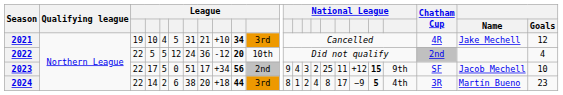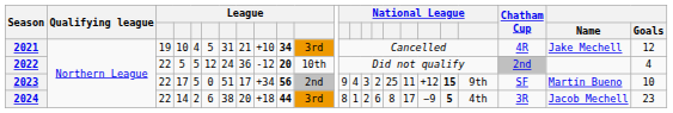 <table class="wikitable" style="font-size:90%; text-align:center;">
 <tr>
 <th rowspan=2>Season</th>
 <th rowspan=2>Qualifying league</th>
 <th colspan=9>League</th>
 <th style="background:white" rowspan=8></th>
 <th colspan=9><a href='#'>National League</a></th>
 <th rowspan=2 width=40px><a href='#'>Chatham<br>Cup</a></th>
 <th colspan=2></th>
 </tr>
 <tr>
 <th></th>
 <th></th>
 <th></th>
 <th></th>
 <th></th>
 <th></th>
 <th></th>
 <th></th>
 <th width=40px></th>
 <th></th>
 <th></th>
 <th></th>
 <th></th>
 <th></th>
 <th></th>
 <th></th>
 <th></th>
 <th width=40px></th>
 <th>Name</th>
 <th>Goals</th>
 </tr>
 <tr>
 <th><a href='#'>2021</a></th>
 <td rowspan=10><a href='#'>Northern League</a></td>
 <td>19</td>
 <td>10</td>
 <td>4</td>
 <td>5</td>
 <td>31</td>
 <td>21</td>
 <td>+10</td>
 <td><strong>34</strong></td>
 <td style="background:#e90">3rd</td>
 <td colspan=9><em>Cancelled</em></td>
 <td><a href='#'>4R</a></td>
 <td style="text-align:left"> <a href='#'>Jake Mechell</a></td>
 <td>12</td>
 </tr>
 <tr>
 <th><a href='#'>2022</a></th>
 <td>22</td>
 <td>5</td>
 <td>5</td>
 <td>12</td>
 <td>24</td>
 <td>36</td>
 <td>-12</td>
 <td><strong>20</strong></td>
 <td>10th</td>
 <td colspan=9><em>Did not qualify</em></td>
 <td style="background:silver;"><a href='#'>2nd</a></td>
 <td style=text-align:left></td>
 <td>4</td>
 </tr>
 <tr>
 <th><a href='#'>2023</a></th>
 <td>22</td>
 <td>17</td>
 <td>5</td>
 <td>0</td>
 <td>51</td>
 <td>17</td>
 <td>+34</td>
 <td><strong>56</strong></td>
 <td style="background:silver">2nd</td>
 <td>9</td>
 <td>4</td>
 <td>3</td>
 <td>2</td>
 <td>25</td>
 <td>11</td>
 <td>+12</td>
 <td><strong>15</strong></td>
 <td>9th</td>
 <td><a href='#'>SF</a></td>
-<td style=text-align:left> <a href='#'>Jacob Mechell</a></td>
+<td align=left> <a href='#'>Martín Bueno</a></td>
 <td>10</td>
 </tr>
 <tr>
 <th><a href='#'>2024</a></th>
 <td>22</td>
 <td>14</td>
 <td>2</td>
 <td>6</td>
 <td>38</td>
 <td>20</td>
 <td>+18</td>
 <td><strong>44</strong></td>
 <td style="background:#e90">3rd</td>
 <td>8</td>
 <td>1</td>
 <td>2</td>
-<td>4</td>
+<td>6</td>
 <td>8</td>
 <td>17</td>
 <td>−9</td>
 <td><strong>5</strong></td>
 <td>4th</td>
 <td><a href='#'>3R</a></td>
-<td align=left> <a href='#'>Martín Bueno</a></td>
+<td style=text-align:left> <a href='#'>Jacob Mechell</a></td>
 <td>23</td>
 </tr>
 </table>
